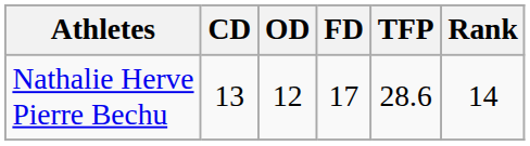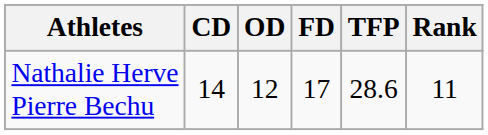 <table class="wikitable" border="1" style="font-size:90%">
 <tr>
 <th>Athletes</th>
 <th>CD</th>
 <th>OD</th>
 <th>FD</th>
 <th>TFP</th>
 <th>Rank</th>
 </tr>
 <tr align=center>
 <td align=left><a href='#'>Nathalie Herve</a><br><a href='#'>Pierre Bechu</a></td>
-<td>13</td>
+<td>14</td>
 <td>12</td>
 <td>17</td>
 <td>28.6</td>
-<td>14</td>
+<td>11</td>
 </tr>
 </table>
